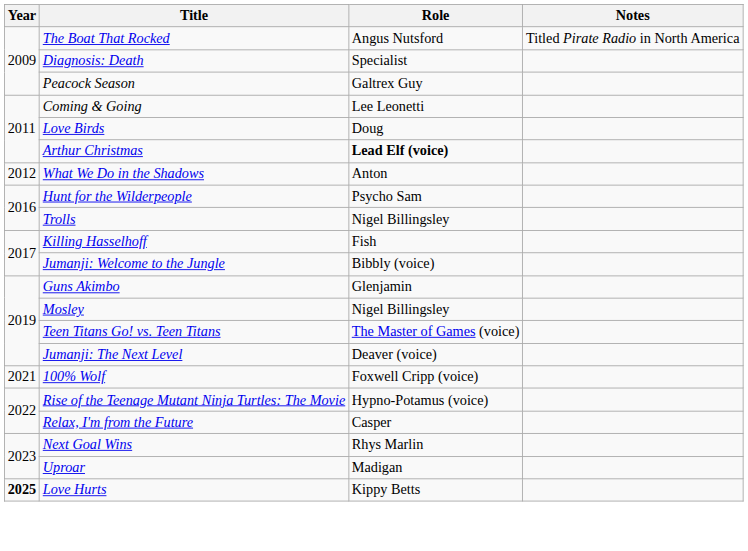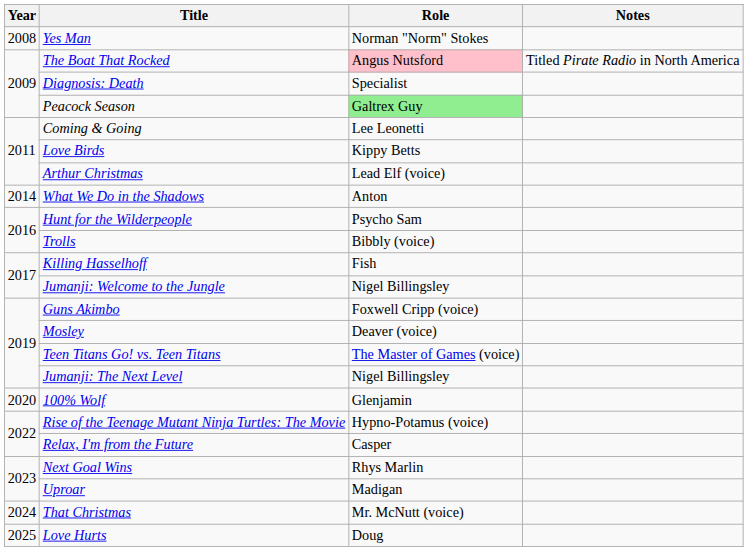 <table class="wikitable sortable">
 <tr>
 <th>Year</th>
 <th>Title</th>
 <th>Role</th>
 <th>Notes</th>
 </tr>
 <tr>
+<td>2008</td>
+<td><em><a href='#'>Yes Man</a></em></td>
+<td>Norman "Norm" Stokes</td>
+<td></td>
+</tr>
+<tr>
 <td rowspan="3">2009</td>
 <td><em><a href='#'>The Boat That Rocked</a></em></td>
-<td>Angus Nutsford</td>
+<td style="background: pink;">Angus Nutsford</td>
 <td>Titled <em>Pirate Radio</em> in North America</td>
 </tr>
 <tr>
 <td><em><a href='#'>Diagnosis: Death</a></em></td>
 <td>Specialist</td>
 <td></td>
 </tr>
 <tr>
 <td><em>Peacock Season</em></td>
-<td>Galtrex Guy</td>
+<td style="background: lightgreen;">Galtrex Guy</td>
 <td></td>
 </tr>
 <tr>
 <td rowspan="3">2011</td>
 <td><em>Coming & Going</em></td>
 <td>Lee Leonetti</td>
 <td></td>
 </tr>
 <tr>
 <td><em><a href='#'>Love Birds</a></em></td>
-<td>Doug</td>
+<td>Kippy Betts</td>
 <td></td>
 </tr>
 <tr>
 <td><em><a href='#'>Arthur Christmas</a></em></td>
-<td><strong>Lead Elf (voice)</strong></td>
+<td>Lead Elf (voice)</td>
 <td></td>
 </tr>
 <tr>
-<td>2012</td>
+<td>2014</td>
 <td><em><a href='#'>What We Do in the Shadows</a></em></td>
 <td>Anton</td>
 <td></td>
 </tr>
 <tr>
 <td rowspan="2">2016</td>
 <td><em><a href='#'>Hunt for the Wilderpeople</a></em></td>
 <td>Psycho Sam</td>
 <td></td>
 </tr>
 <tr>
 <td><em><a href='#'>Trolls</a></em></td>
-<td>Nigel Billingsley</td>
+<td>Bibbly (voice)</td>
 <td></td>
 </tr>
 <tr>
 <td rowspan="2">2017</td>
 <td><em><a href='#'>Killing Hasselhoff</a></em></td>
 <td>Fish</td>
 <td></td>
 </tr>
 <tr>
 <td><em><a href='#'>Jumanji: Welcome to the Jungle</a></em></td>
-<td>Bibbly (voice)</td>
+<td>Nigel Billingsley</td>
 <td></td>
 </tr>
 <tr>
 <td rowspan="4">2019</td>
 <td><em><a href='#'>Guns Akimbo</a></em></td>
-<td>Glenjamin</td>
+<td>Foxwell Cripp (voice)</td>
 <td></td>
 </tr>
 <tr>
 <td><em><a href='#'>Mosley</a></em></td>
-<td>Nigel Billingsley</td>
+<td>Deaver (voice)</td>
 <td></td>
 </tr>
 <tr>
 <td><em><a href='#'>Teen Titans Go! vs. Teen Titans</a></em></td>
 <td><a href='#'>The Master of Games</a> (voice)</td>
 <td></td>
 </tr>
 <tr>
 <td><em><a href='#'>Jumanji: The Next Level</a></em></td>
-<td>Deaver (voice)</td>
+<td>Nigel Billingsley</td>
 <td></td>
 </tr>
 <tr>
-<td>2021</td>
+<td>2020</td>
 <td><em><a href='#'>100% Wolf</a></em></td>
-<td>Foxwell Cripp (voice)</td>
+<td>Glenjamin</td>
 <td></td>
 </tr>
 <tr>
 <td rowspan=2>2022</td>
 <td><em><a href='#'>Rise of the Teenage Mutant Ninja Turtles: The Movie</a></em></td>
 <td>Hypno-Potamus (voice)</td>
 <td></td>
 </tr>
 <tr>
 <td><em><a href='#'>Relax, I'm from the Future</a></em></td>
 <td>Casper</td>
 <td></td>
 </tr>
 <tr>
 <td rowspan="2">2023</td>
 <td><em><a href='#'>Next Goal Wins</a></em></td>
 <td>Rhys Marlin</td>
 <td></td>
 </tr>
 <tr>
 <td><em><a href='#'>Uproar</a></em></td>
 <td>Madigan</td>
 <td></td>
 </tr>
 <tr>
-<td><strong>2025</strong></td>
+<td>2024</td>
+<td><em><a href='#'>That Christmas</a></em></td>
+<td>Mr. McNutt (voice)</td>
+<td></td>
+</tr>
+<tr>
+<td>2025</td>
 <td><em><a href='#'>Love Hurts</a></em></td>
-<td>Kippy Betts</td>
+<td>Doug</td>
 <td></td>
 </tr>
 </table>
